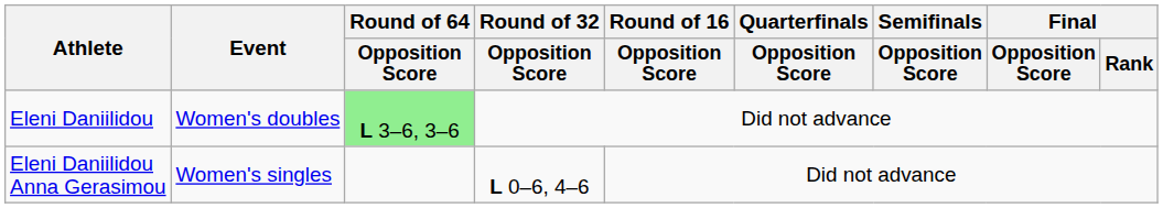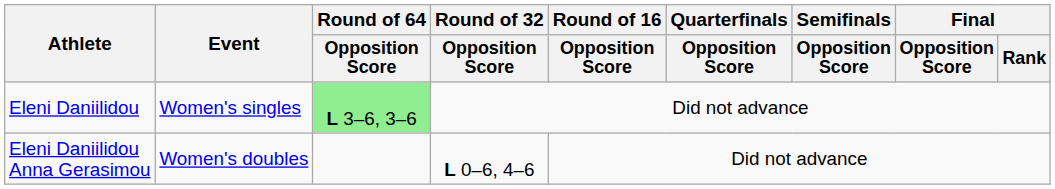 <table class=wikitable style="font-size:90%">
 <tr>
 <th rowspan="2">Athlete</th>
 <th rowspan="2">Event</th>
 <th>Round of 64</th>
 <th>Round of 32</th>
 <th>Round of 16</th>
 <th>Quarterfinals</th>
 <th>Semifinals</th>
 <th colspan=2>Final</th>
 </tr>
 <tr style="font-size:95%">
 <th>Opposition<br>Score</th>
 <th>Opposition<br>Score</th>
 <th>Opposition<br>Score</th>
 <th>Opposition<br>Score</th>
 <th>Opposition<br>Score</th>
 <th>Opposition<br>Score</th>
 <th>Rank</th>
 </tr>
 <tr align=center>
 <td align=left><a href='#'>Eleni Daniilidou</a></td>
-<td align=left><a href='#'>Women's doubles</a></td>
+<td align=left><a href='#'>Women's singles</a></td>
 <td style="background: lightgreen;"><br><strong>L</strong> 3–6, 3–6</td>
 <td colspan=6>Did not advance</td>
 </tr>
 <tr align=center>
 <td align=left><a href='#'>Eleni Daniilidou</a><br><a href='#'>Anna Gerasimou</a></td>
-<td align=left><a href='#'>Women's singles</a></td>
+<td align=left><a href='#'>Women's doubles</a></td>
 <td></td>
 <td><br><strong>L</strong> 0–6, 4–6</td>
 <td colspan=5>Did not advance</td>
 </tr>
 </table>
